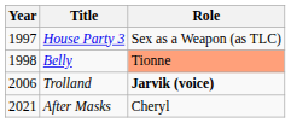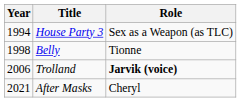 <table class="wikitable sortable">
 <tr>
 <th>Year</th>
 <th>Title</th>
 <th>Role</th>
 </tr>
 <tr>
-<td>1997</td>
+<td>1994</td>
 <td><em><a href='#'>House Party 3</a></em></td>
 <td>Sex as a Weapon (as TLC)</td>
 </tr>
 <tr>
 <td>1998</td>
 <td><em><a href='#'>Belly</a></em></td>
-<td style="background: lightsalmon;">Tionne</td>
+<td>Tionne</td>
 </tr>
 <tr>
 <td>2006</td>
 <td><em>Trolland</em></td>
 <td><strong>Jarvik (voice)</strong></td>
 </tr>
 <tr>
 <td>2021</td>
 <td><em>After Masks</em></td>
 <td>Cheryl</td>
 </tr>
 </table>
